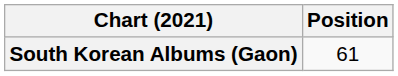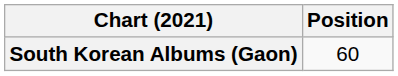 <table class="wikitable plainrowheaders" style="text-align:center">
 <tr>
 <th scope="col">Chart (2021)</th>
 <th scope="col">Position</th>
 </tr>
 <tr>
 <th scope="row">South Korean Albums (Gaon)</th>
-<td>61</td>
+<td>60</td>
 </tr>
 </table>
